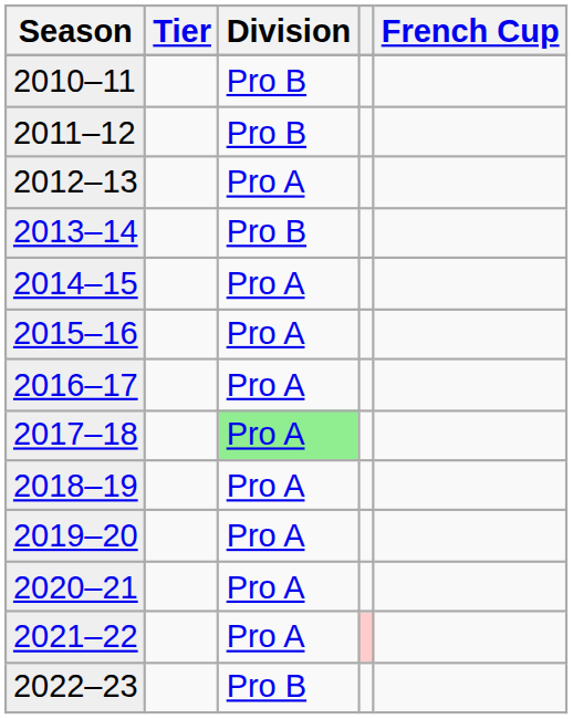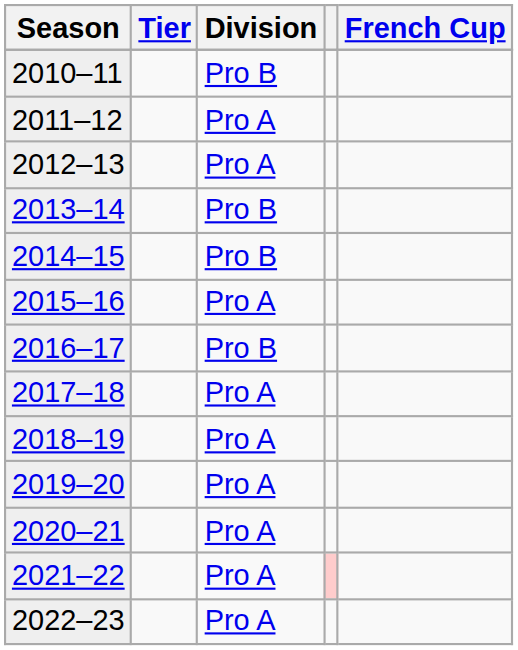 <table class="wikitable" style="font-size:85%;">
 <tr>
 <th>Season</th>
 <th><a href='#'>Tier</a></th>
 <th>Division</th>
 <th></th>
 <th><a href='#'>French Cup</a></th>
 </tr>
 <tr>
 </tr>
 <tr>
 <td bgcolor=#efefef>2010–11</td>
 <td></td>
 <td><a href='#'>Pro B</a></td>
 <td></td>
 <td style="text-align:center;"></td>
 </tr>
 <tr>
 <td bgcolor=#efefef>2011–12</td>
 <td></td>
-<td><a href='#'>Pro B</a></td>
+<td><a href='#'>Pro A</a></td>
 <td></td>
 <td style="text-align:center;"></td>
 </tr>
 <tr>
 <td bgcolor=#efefef>2012–13</td>
 <td></td>
 <td><a href='#'>Pro A</a></td>
 <td></td>
 <td style="text-align:center;"></td>
 </tr>
 <tr>
 <td bgcolor=#efefef><a href='#'>2013–14</a></td>
 <td></td>
 <td><a href='#'>Pro B</a></td>
 <td></td>
 <td style="text-align:center;"></td>
 </tr>
 <tr>
 <td bgcolor=#efefef><a href='#'>2014–15</a></td>
 <td></td>
-<td><a href='#'>Pro A</a></td>
+<td><a href='#'>Pro B</a></td>
 <td></td>
 <td style="text-align:center;"></td>
 </tr>
 <tr>
 <td bgcolor=#efefef><a href='#'>2015–16</a></td>
 <td></td>
 <td><a href='#'>Pro A</a></td>
 <td></td>
 <td style="text-align:center;"></td>
 </tr>
 <tr>
 <td bgcolor=#efefef><a href='#'>2016–17</a></td>
 <td></td>
-<td><a href='#'>Pro A</a></td>
+<td><a href='#'>Pro B</a></td>
 <td></td>
 <td style="text-align:center;"></td>
 </tr>
 <tr>
 <td bgcolor=#efefef><a href='#'>2017–18</a></td>
 <td></td>
-<td style="background: lightgreen;"><a href='#'>Pro A</a></td>
+<td><a href='#'>Pro A</a></td>
 <td></td>
 <td style="text-align:center;"></td>
 </tr>
 <tr>
 <td bgcolor=#efefef><a href='#'>2018–19</a></td>
 <td></td>
 <td><a href='#'>Pro A</a></td>
 <td></td>
 <td style="text-align:center;"></td>
 </tr>
 <tr>
 <td bgcolor=#efefef><a href='#'>2019–20</a></td>
 <td></td>
 <td><a href='#'>Pro A</a></td>
 <td></td>
 <td style="text-align:center;"></td>
 </tr>
 <tr>
 <td bgcolor=#efefef><a href='#'>2020–21</a></td>
 <td></td>
 <td><a href='#'>Pro A</a></td>
 <td></td>
 <td style="text-align:center;"></td>
 </tr>
 <tr>
 <td bgcolor=#efefef><a href='#'>2021–22</a></td>
 <td></td>
 <td><a href='#'>Pro A</a></td>
 <td style="background:#fcc; text-align:center;"></td>
 <td style="text-align:center;"></td>
 </tr>
 <tr>
 <td bgcolor=#efefef>2022–23</td>
 <td></td>
-<td><a href='#'>Pro B</a></td>
+<td><a href='#'>Pro A</a></td>
 <td></td>
 <td style="text-align:center;"></td>
 </tr>
 </table>
